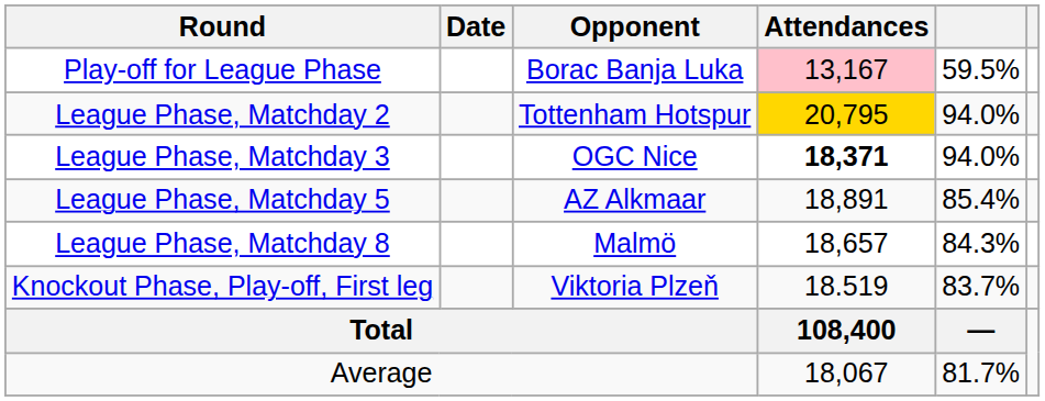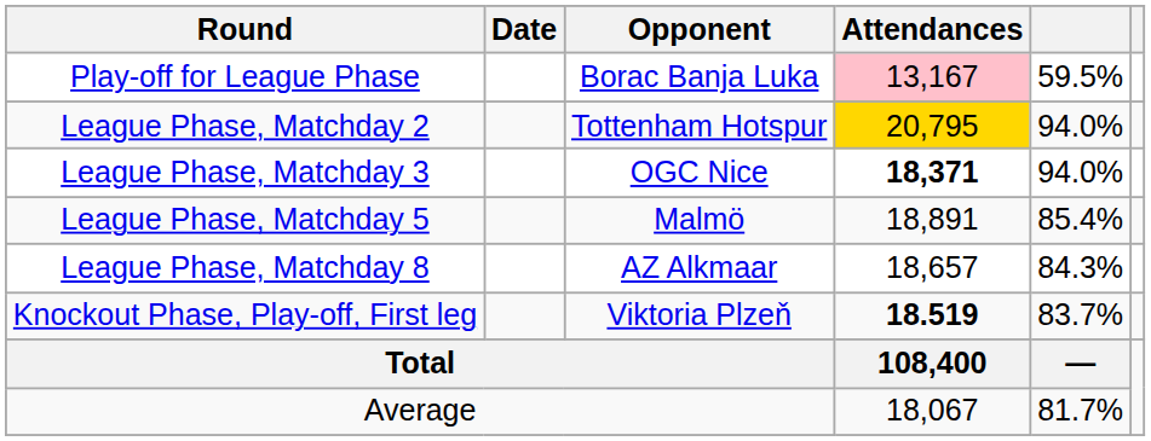 <table class="wikitable sortable mw-collapsible mw-collapsed" style="text-align:center; font-size:85%;">
 <tr>
 <th scope="col">Round</th>
 <th scope="col">Date</th>
 <th scope="col">Opponent</th>
 <th scope="col">Attendances</th>
 <th scope="col"></th>
 <th scope="col"></th>
 </tr>
 <tr bgcolor="white">
 <td><a href='#'>Play-off for League Phase</a></td>
 <td></td>
 <td> <a href='#'>Borac Banja Luka</a></td>
 <td style="background-color: pink;">13,167</td>
 <td>59.5%</td>
 <td></td>
 </tr>
 <tr>
 <td><a href='#'>League Phase, Matchday 2</a></td>
 <td></td>
 <td> <a href='#'>Tottenham Hotspur</a></td>
 <td style="background-color: gold;">20,795</td>
 <td>94.0%</td>
 <td></td>
 </tr>
 <tr bgcolor="white">
 <td><a href='#'>League Phase, Matchday 3</a></td>
 <td></td>
 <td> <a href='#'>OGC Nice</a></td>
 <td><strong>18,371</strong></td>
 <td>94.0%</td>
 <td></td>
 </tr>
 <tr>
 <td><a href='#'>League Phase, Matchday 5</a></td>
 <td></td>
-<td> <a href='#'>AZ Alkmaar</a></td>
+<td> <a href='#'>Malmö</a></td>
 <td>18,891</td>
 <td>85.4%</td>
 <td></td>
 </tr>
 <tr bgcolor="white">
 <td><a href='#'>League Phase, Matchday 8</a></td>
 <td></td>
-<td> <a href='#'>Malmö</a></td>
+<td> <a href='#'>AZ Alkmaar</a></td>
 <td>18,657</td>
 <td>84.3%</td>
 <td></td>
 </tr>
 <tr>
 <td><a href='#'>Knockout Phase, Play-off, First leg</a></td>
 <td></td>
 <td> <a href='#'>Viktoria Plzeň</a></td>
-<td>18.519</td>
+<td><strong>18.519</strong></td>
 <td>83.7%</td>
 <td></td>
 </tr>
 <tr>
 <th colspan="3">Total</th>
 <th>108,400</th>
 <th>—</th>
 </tr>
 <tr>
 <td colspan="3">Average</td>
 <td>18,067</td>
 <td>81.7%</td>
 </tr>
 </table>
